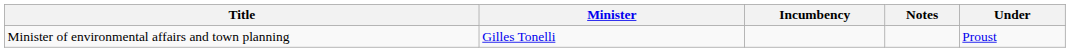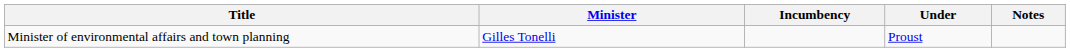 <table class="wikitable" style="width:100%;">
 <tr>
 <th>Title</th>
 <th style="width:25%;"><a href='#'>Minister</a></th>
 <th style="width:160px;">Incumbency</th>
+<th style="width:10%;">Under</th>
 <th style="width:7%;">Notes</th>
-<th style="width:10%;">Under</th>
 </tr>
 <tr>
 <td>Minister of environmental affairs and town planning</td>
 <td><a href='#'>Gilles Tonelli</a></td>
 <td></td>
+<td><a href='#'>Proust</a></td>
 <td></td>
-<td><a href='#'>Proust</a></td>
 </tr>
 </table>
